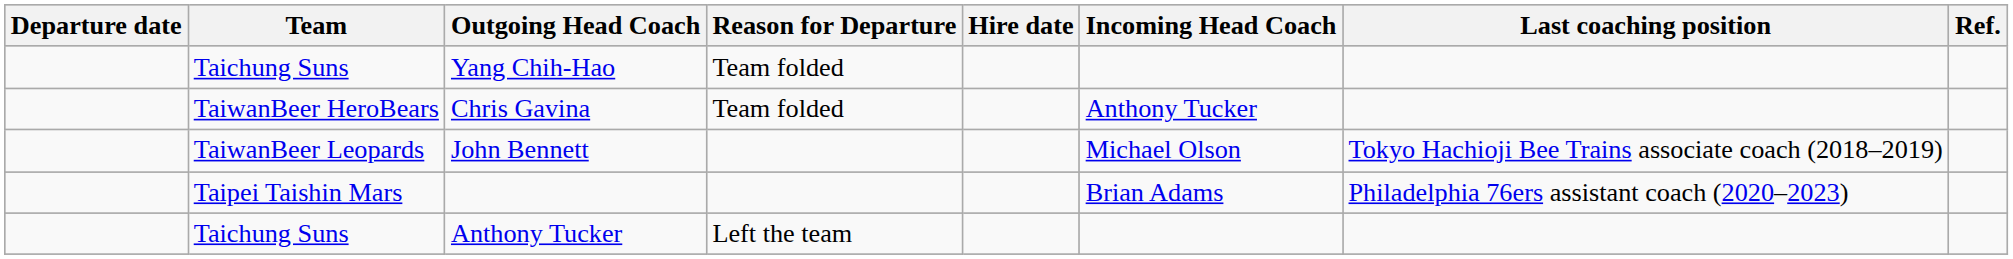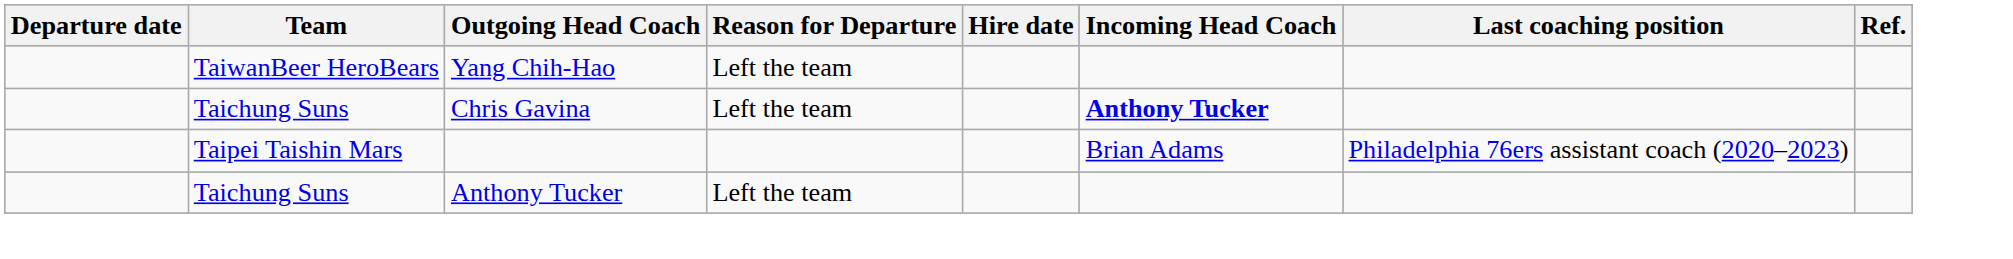 <table class="wikitable sortable">
 <tr>
 <th>Departure date</th>
 <th>Team</th>
 <th>Outgoing Head Coach</th>
 <th>Reason for Departure</th>
 <th>Hire date</th>
 <th>Incoming Head Coach</th>
 <th class="unsortable">Last coaching position</th>
 <th class="unsortable">Ref.</th>
 </tr>
 <tr>
 <td></td>
-<td><a href='#'>Taichung Suns</a></td>
+<td><a href='#'>TaiwanBeer HeroBears</a></td>
 <td><a href='#'>Yang Chih-Hao</a></td>
-<td>Team folded</td>
+<td>Left the team</td>
 <td></td>
 <td></td>
 <td></td>
 <td></td>
 </tr>
 <tr>
 <td></td>
-<td><a href='#'>TaiwanBeer HeroBears</a></td>
+<td><a href='#'>Taichung Suns</a></td>
 <td><a href='#'>Chris Gavina</a></td>
-<td>Team folded</td>
+<td>Left the team</td>
 <td></td>
-<td><a href='#'>Anthony Tucker</a></td>
+<td><strong><a href='#'>Anthony Tucker</a></strong></td>
 <td></td>
-<td></td>
-</tr>
-<tr>
-<td></td>
-<td><a href='#'>TaiwanBeer Leopards</a></td>
-<td><a href='#'>John Bennett</a></td>
-<td></td>
-<td></td>
-<td><a href='#'>Michael Olson</a></td>
-<td><a href='#'>Tokyo Hachioji Bee Trains</a> associate coach (2018–2019)</td>
 <td></td>
 </tr>
 <tr>
 <td></td>
 <td><a href='#'>Taipei Taishin Mars</a></td>
 <td></td>
 <td></td>
 <td></td>
 <td><a href='#'>Brian Adams</a></td>
 <td><a href='#'>Philadelphia 76ers</a> assistant coach (<a href='#'>2020</a>–<a href='#'>2023</a>)</td>
 <td></td>
 </tr>
 <tr>
 <td></td>
 <td><a href='#'>Taichung Suns</a></td>
 <td><a href='#'>Anthony Tucker</a></td>
 <td>Left the team</td>
 <td></td>
 <td></td>
 <td></td>
 <td></td>
 </tr>
 </table>
